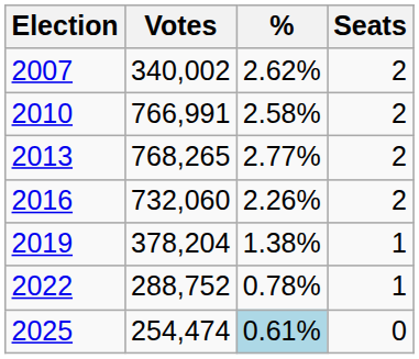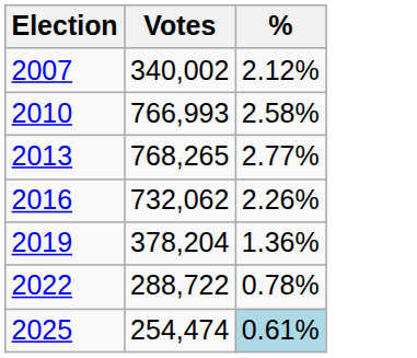 <table class=wikitable style="text-align:right">
 <tr>
 <th>Election</th>
 <th>Votes</th>
 <th>%</th>
-<th>Seats</th>
 </tr>
 <tr>
 <td align=left><a href='#'>2007</a></td>
 <td>340,002</td>
-<td>2.62%</td>
-<td>2</td>
+<td>2.12%</td>
 </tr>
 <tr>
 <td align=left><a href='#'>2010</a></td>
-<td>766,991</td>
+<td>766,993</td>
 <td>2.58%</td>
-<td>2</td>
 </tr>
 <tr>
 <td align=left><a href='#'>2013</a></td>
 <td>768,265</td>
 <td>2.77%</td>
-<td>2</td>
 </tr>
 <tr>
 <td align=left><a href='#'>2016</a></td>
-<td>732,060</td>
+<td>732,062</td>
 <td>2.26%</td>
-<td>2</td>
 </tr>
 <tr>
 <td align=left><a href='#'>2019</a></td>
 <td>378,204</td>
-<td>1.38%</td>
-<td>1</td>
+<td>1.36%</td>
 </tr>
 <tr>
 <td align=left><a href='#'>2022</a></td>
-<td>288,752</td>
+<td>288,722</td>
 <td>0.78%</td>
-<td>1</td>
 </tr>
 <tr>
 <td align=left><a href='#'>2025</a></td>
 <td>254,474</td>
 <td style="background: lightblue;">0.61%</td>
-<td>0</td>
 </tr>
 </table>
